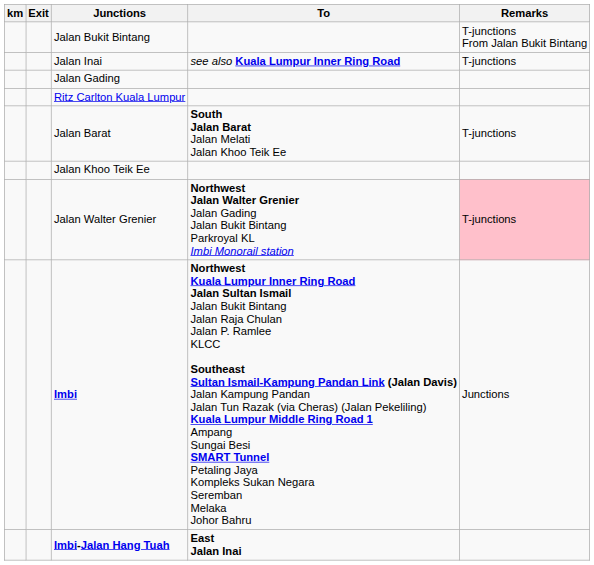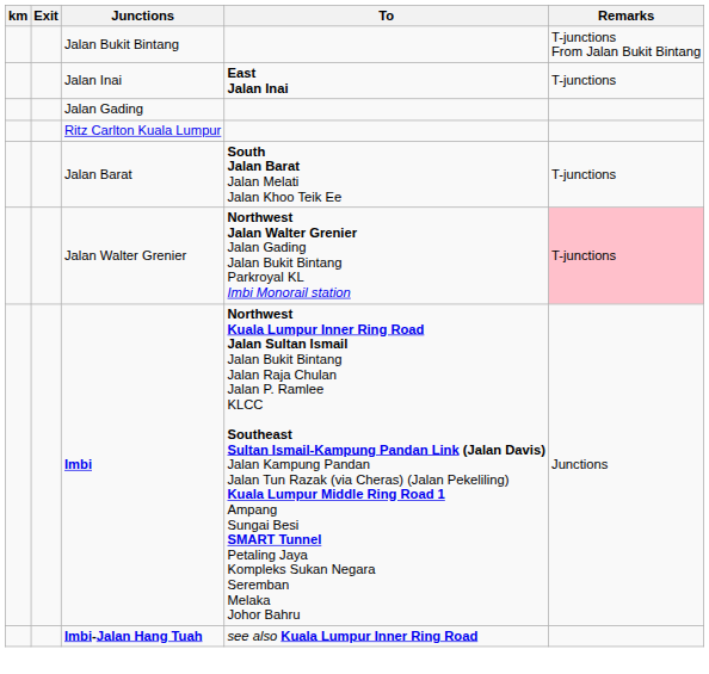 <table class="wikitable">
 <tr>
 <th>km</th>
 <th>Exit</th>
 <th>Junctions</th>
 <th>To</th>
 <th>Remarks</th>
 </tr>
 <tr>
 <td></td>
 <td></td>
 <td>Jalan Bukit Bintang</td>
 <td></td>
 <td>T-junctions<br>From Jalan Bukit Bintang</td>
 </tr>
 <tr>
 <td></td>
 <td></td>
 <td>Jalan Inai</td>
-<td><em>see also</em> <strong><a href='#'>Kuala Lumpur Inner Ring Road</a></strong></td>
+<td><strong>East</strong><br><strong>Jalan Inai</strong></td>
 <td>T-junctions</td>
 </tr>
 <tr>
 <td></td>
 <td></td>
 <td>Jalan Gading</td>
 <td></td>
 <td></td>
 </tr>
 <tr>
 <td></td>
 <td></td>
 <td><a href='#'>Ritz Carlton Kuala Lumpur</a></td>
 <td></td>
 <td></td>
 </tr>
 <tr>
 <td></td>
 <td></td>
 <td>Jalan Barat</td>
 <td><strong>South</strong><br><strong>Jalan Barat</strong><br>Jalan Melati<br>Jalan Khoo Teik Ee</td>
 <td>T-junctions</td>
 </tr>
 <tr>
 <td></td>
 <td></td>
-<td>Jalan Khoo Teik Ee</td>
-<td></td>
-<td></td>
-</tr>
-<tr>
-<td></td>
-<td></td>
 <td>Jalan Walter Grenier</td>
 <td><strong>Northwest</strong><br><strong>Jalan Walter Grenier</strong><br>Jalan Gading<br>Jalan Bukit Bintang<br>Parkroyal KL<br> <em><a href='#'>Imbi Monorail station</a></em></td>
 <td style="background: pink;">T-junctions</td>
 </tr>
 <tr>
 <td></td>
 <td></td>
 <td><strong><a href='#'>Imbi</a></strong></td>
 <td><strong>Northwest</strong><br><strong><a href='#'>Kuala Lumpur Inner Ring Road</a></strong><br><strong>Jalan Sultan Ismail</strong><br>Jalan Bukit Bintang<br>Jalan Raja Chulan<br>Jalan P. Ramlee<br>KLCC<br><br><strong>Southeast</strong><br><strong><a href='#'>Sultan Ismail-Kampung Pandan Link</a> (Jalan Davis)</strong><br>Jalan Kampung Pandan<br>Jalan Tun Razak (via Cheras) (Jalan Pekeliling)<br><strong><a href='#'>Kuala Lumpur Middle Ring Road 1</a></strong><br>Ampang<br>Sungai Besi<br>  <strong><a href='#'>SMART Tunnel</a></strong><br> Petaling Jaya<br> Kompleks Sukan Negara<br>  Seremban<br>  Melaka<br>  Johor Bahru</td>
 <td>Junctions</td>
 </tr>
 <tr>
 <td></td>
 <td></td>
 <td><strong><a href='#'>Imbi</a>-<a href='#'>Jalan Hang Tuah</a></strong></td>
-<td><strong>East</strong><br><strong>Jalan Inai</strong></td>
+<td><em>see also</em> <strong><a href='#'>Kuala Lumpur Inner Ring Road</a></strong></td>
 </tr>
 </table>
